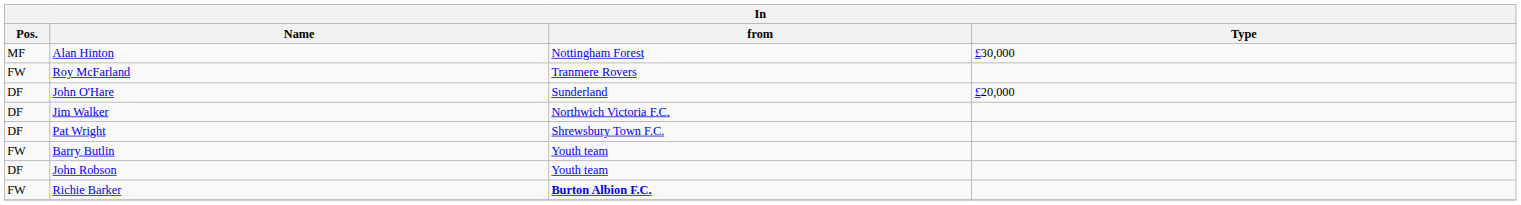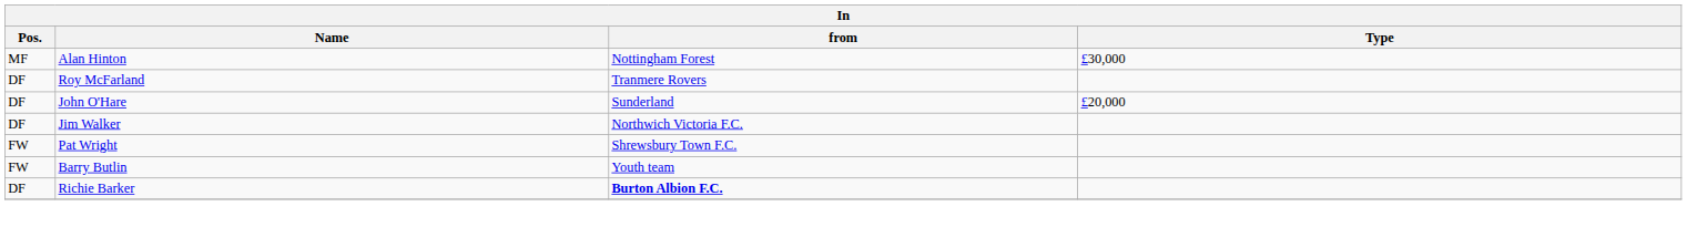 <table class="wikitable" style="font-size:100%;width:99%;">
 <tr>
 <th colspan="4">In</th>
 </tr>
 <tr>
 <th width=3%>Pos.</th>
 <th width=33%>Name</th>
 <th width=28%>from</th>
 <th width=36%>Type</th>
 </tr>
 <tr>
 <td>MF</td>
 <td><a href='#'>Alan Hinton</a></td>
 <td><a href='#'>Nottingham Forest</a></td>
 <td><a href='#'>£</a>30,000</td>
 </tr>
 <tr>
-<td>FW</td>
+<td>DF</td>
 <td><a href='#'>Roy McFarland</a></td>
 <td><a href='#'>Tranmere Rovers</a></td>
 <td></td>
 </tr>
 <tr>
 <td>DF</td>
 <td><a href='#'>John O'Hare</a></td>
 <td><a href='#'>Sunderland</a></td>
 <td><a href='#'>£</a>20,000</td>
 </tr>
 <tr>
 <td>DF</td>
 <td><a href='#'>Jim Walker</a></td>
 <td><a href='#'>Northwich Victoria F.C.</a></td>
 <td></td>
 </tr>
 <tr>
-<td>DF</td>
+<td>FW</td>
 <td><a href='#'>Pat Wright</a></td>
 <td><a href='#'>Shrewsbury Town F.C.</a></td>
 <td></td>
 </tr>
 <tr>
 <td>FW</td>
 <td><a href='#'>Barry Butlin</a></td>
 <td><a href='#'>Youth team</a></td>
 <td></td>
 </tr>
 <tr>
 <td>DF</td>
-<td><a href='#'>John Robson</a></td>
-<td><a href='#'>Youth team</a></td>
-<td></td>
-</tr>
-<tr>
-<td>FW</td>
 <td><a href='#'>Richie Barker</a></td>
 <td><strong><a href='#'>Burton Albion F.C.</a></strong></td>
 <td></td>
 </tr>
 <tr>
 </tr>
 </table>
